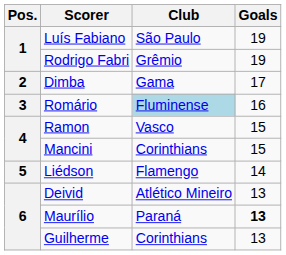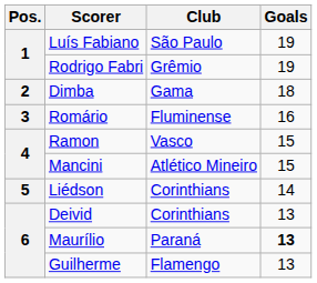 <table class="wikitable" style="text-align:center">
 <tr>
 <th>Pos.</th>
 <th>Scorer</th>
 <th>Club</th>
 <th>Goals</th>
 </tr>
 <tr>
 <th rowspan="2">1</th>
 <td align="left"> <a href='#'>Luís Fabiano</a></td>
 <td align="left"><a href='#'>São Paulo</a></td>
 <td>19</td>
 </tr>
 <tr>
 <td align="left"> <a href='#'>Rodrigo Fabri</a></td>
 <td align="left"><a href='#'>Grêmio</a></td>
 <td>19</td>
 </tr>
 <tr>
 <th>2</th>
 <td align="left"> <a href='#'>Dimba</a></td>
 <td align="left"><a href='#'>Gama</a></td>
-<td>17</td>
+<td>18</td>
 </tr>
 <tr>
 <th>3</th>
 <td align="left"> <a href='#'>Romário</a></td>
-<td align="left" style="background: lightblue;"><a href='#'>Fluminense</a></td>
+<td align="left"><a href='#'>Fluminense</a></td>
 <td>16</td>
 </tr>
 <tr>
 <th rowspan="2">4</th>
 <td align="left"> <a href='#'>Ramon</a></td>
 <td align="left"><a href='#'>Vasco</a></td>
 <td>15</td>
 </tr>
 <tr>
 <td align="left"> <a href='#'>Mancini</a></td>
-<td align="left"><a href='#'>Corinthians</a></td>
+<td align="left"><a href='#'>Atlético Mineiro</a></td>
 <td>15</td>
 </tr>
 <tr>
 <th>5</th>
 <td align="left"> <a href='#'>Liédson</a></td>
-<td align="left"><a href='#'>Flamengo</a></td>
+<td align="left"><a href='#'>Corinthians</a></td>
 <td>14</td>
 </tr>
 <tr>
 <th rowspan="3">6</th>
 <td align="left"> <a href='#'>Deivid</a></td>
-<td align="left"><a href='#'>Atlético Mineiro</a></td>
+<td align="left"><a href='#'>Corinthians</a></td>
 <td>13</td>
 </tr>
 <tr>
 <td align="left"> <a href='#'>Maurílio</a></td>
 <td align="left"><a href='#'>Paraná</a></td>
 <td><strong>13</strong></td>
 </tr>
 <tr>
 <td align="left"> <a href='#'>Guilherme</a></td>
-<td align="left"><a href='#'>Corinthians</a></td>
+<td align="left"><a href='#'>Flamengo</a></td>
 <td>13</td>
 </tr>
 </table>
